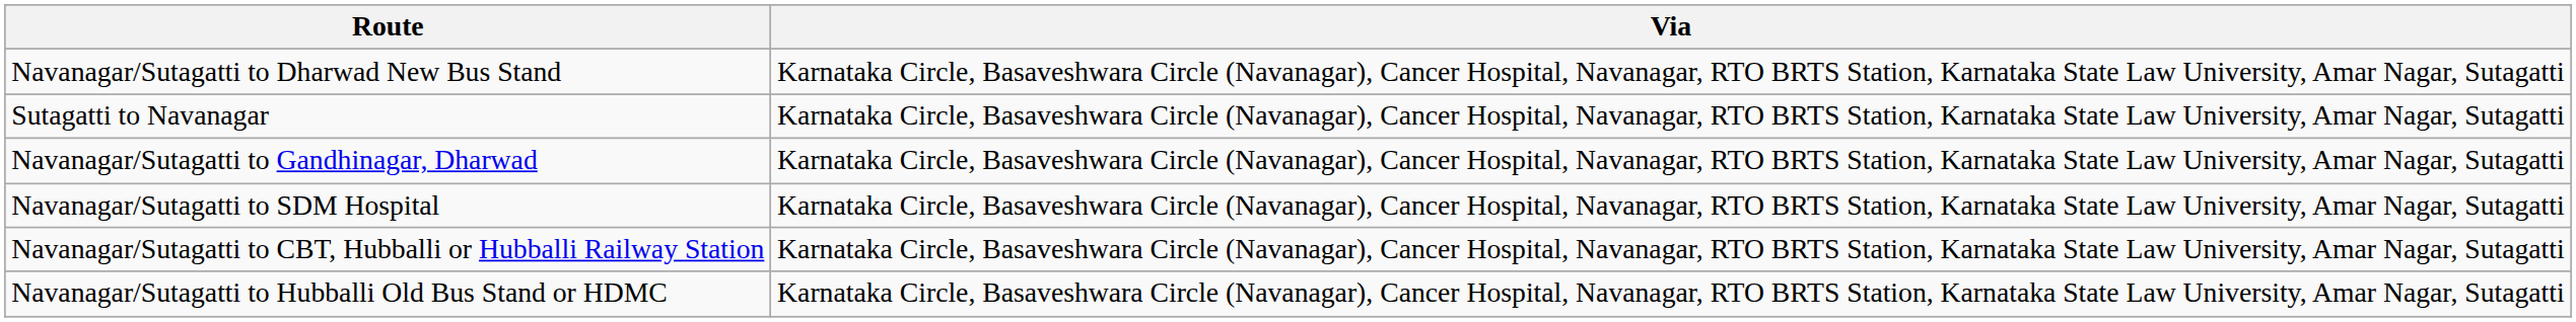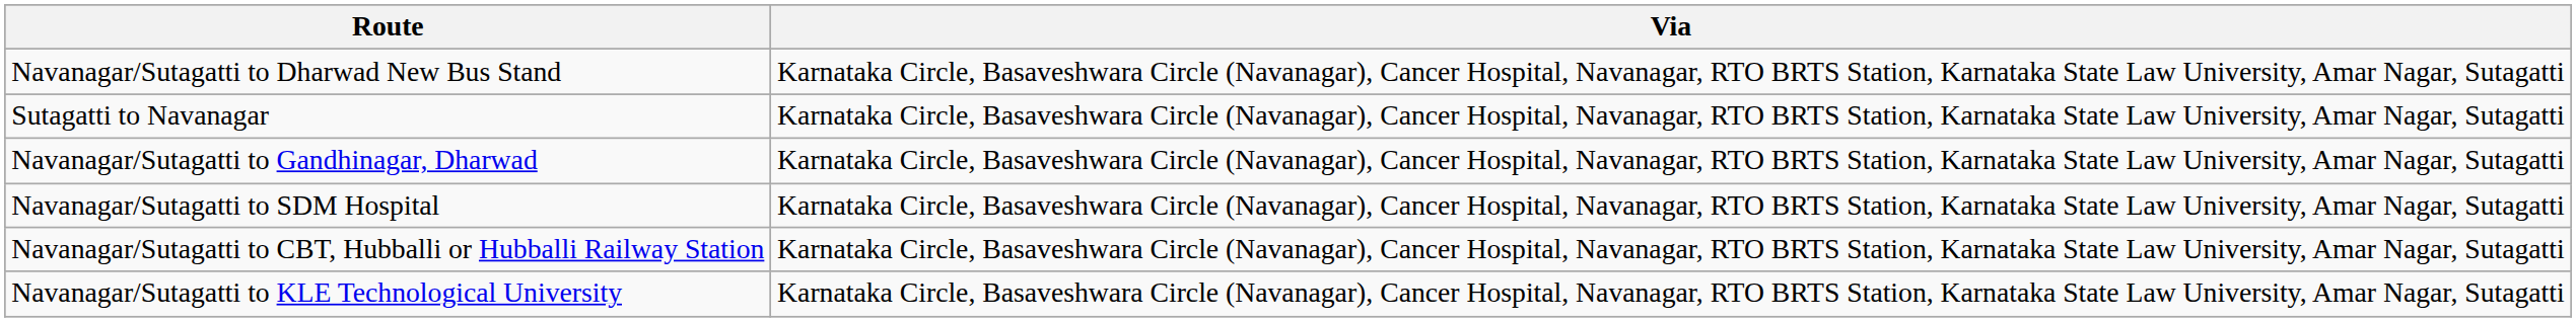 <table class="wikitable sortable">
 <tr>
 <th>Route</th>
 <th>Via</th>
 </tr>
 <tr>
 <td>Navanagar/Sutagatti to Dharwad New Bus Stand</td>
 <td>Karnataka Circle, Basaveshwara Circle (Navanagar), Cancer Hospital, Navanagar, RTO BRTS Station, Karnataka State Law University, Amar Nagar, Sutagatti</td>
 </tr>
 <tr>
 <td>Sutagatti to Navanagar</td>
 <td>Karnataka Circle, Basaveshwara Circle (Navanagar), Cancer Hospital, Navanagar, RTO BRTS Station, Karnataka State Law University, Amar Nagar, Sutagatti</td>
 </tr>
 <tr>
 <td>Navanagar/Sutagatti to <a href='#'>Gandhinagar, Dharwad</a></td>
 <td>Karnataka Circle, Basaveshwara Circle (Navanagar), Cancer Hospital, Navanagar, RTO BRTS Station, Karnataka State Law University, Amar Nagar, Sutagatti</td>
 </tr>
 <tr>
 <td>Navanagar/Sutagatti to  SDM Hospital</td>
 <td>Karnataka Circle, Basaveshwara Circle (Navanagar), Cancer Hospital, Navanagar, RTO BRTS Station, Karnataka State Law University, Amar Nagar, Sutagatti</td>
 </tr>
 <tr>
 <td>Navanagar/Sutagatti to CBT, Hubballi or <a href='#'> Hubballi Railway Station</a></td>
 <td>Karnataka Circle, Basaveshwara Circle (Navanagar), Cancer Hospital, Navanagar, RTO BRTS Station, Karnataka State Law University, Amar Nagar, Sutagatti</td>
 </tr>
 <tr>
-<td>Navanagar/Sutagatti to Hubballi Old Bus Stand or HDMC</td>
+<td>Navanagar/Sutagatti to <a href='#'>KLE Technological University</a></td>
 <td>Karnataka Circle, Basaveshwara Circle (Navanagar), Cancer Hospital, Navanagar, RTO BRTS Station, Karnataka State Law University, Amar Nagar, Sutagatti</td>
 </tr>
 </table>
